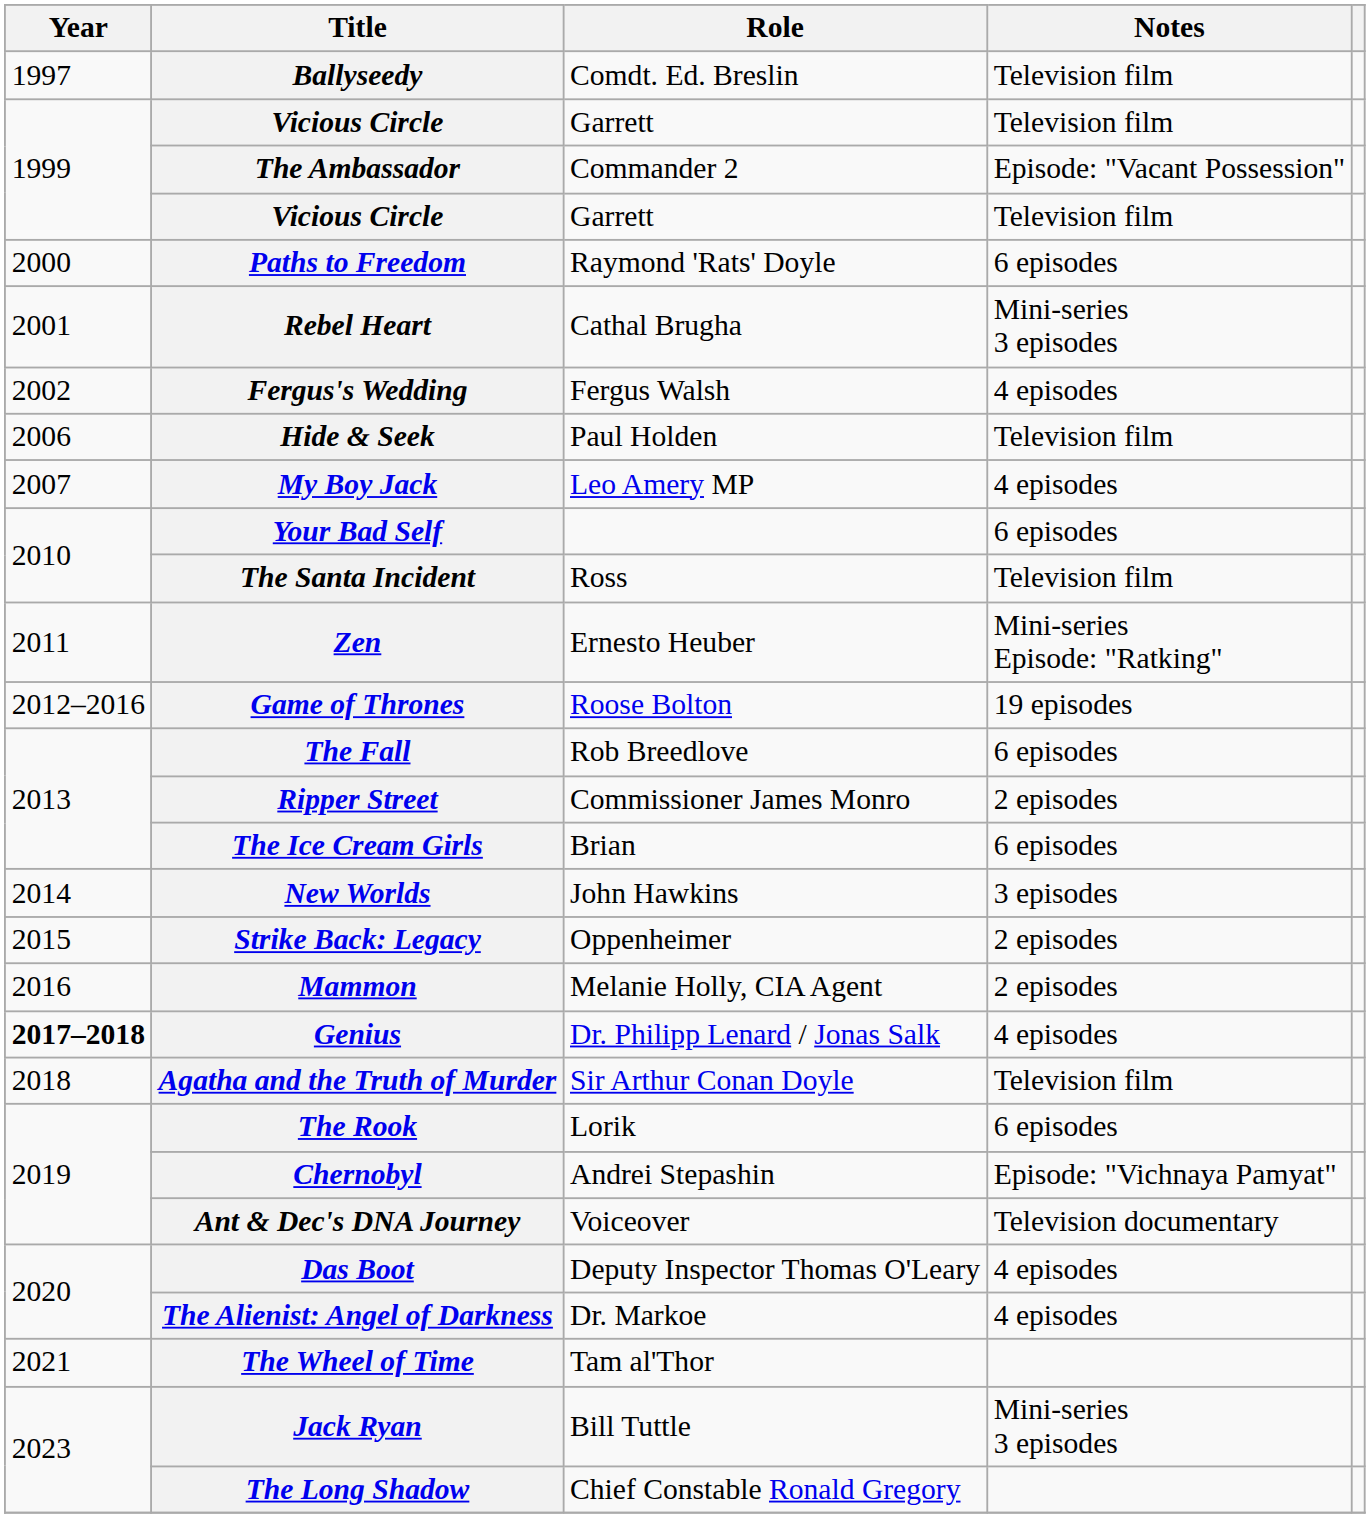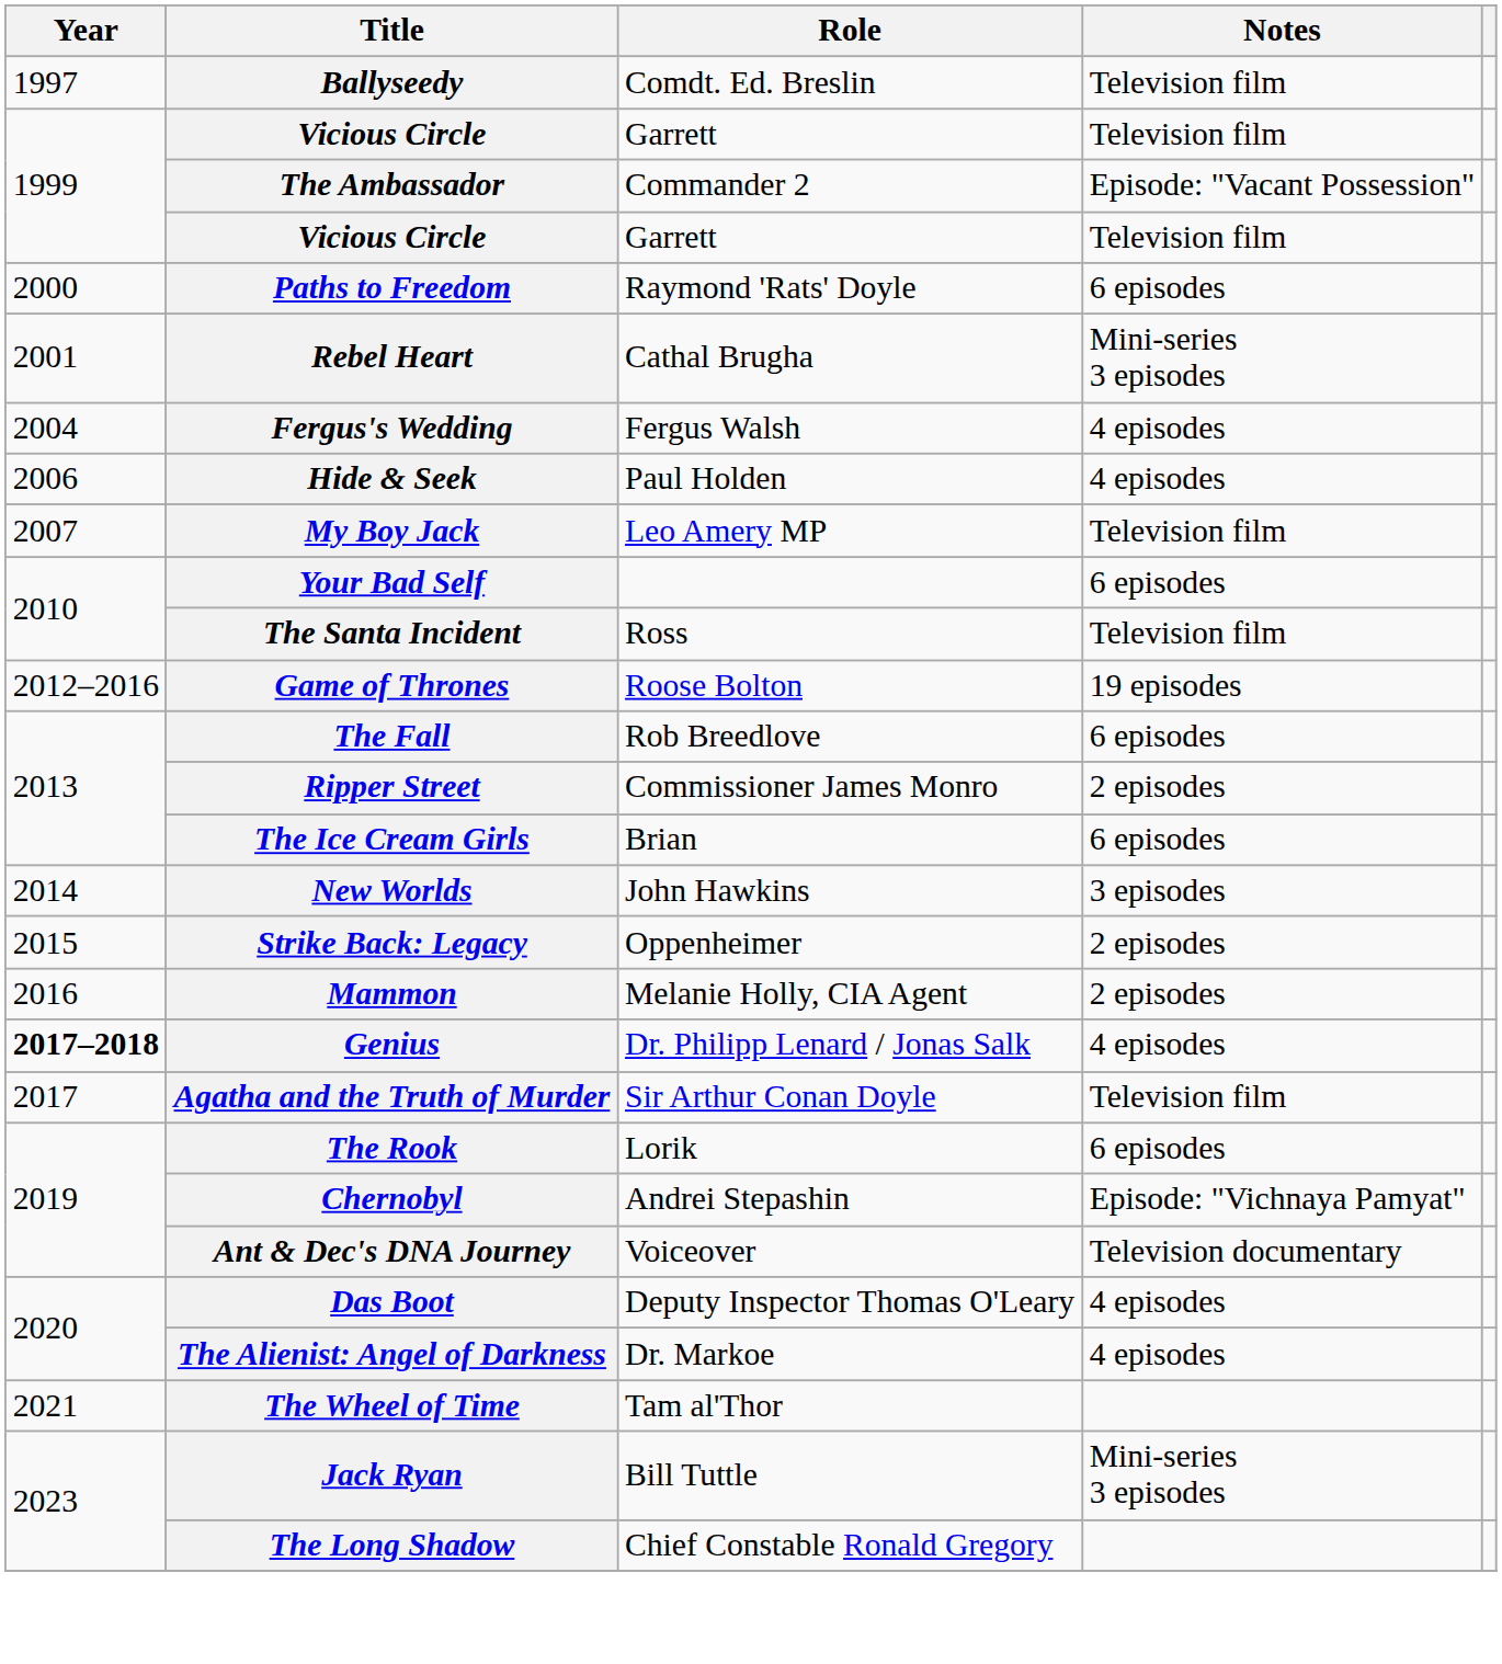 <table class="wikitable plainrowheaders sortable">
 <tr>
 <th scope="col">Year</th>
 <th scope="col">Title</th>
 <th scope="col">Role</th>
 <th scope="col" class="unsortable">Notes</th>
 <th scope="col" class="unsortable"></th>
 </tr>
 <tr>
 <td>1997</td>
 <th scope=row><em>Ballyseedy</em></th>
 <td>Comdt. Ed. Breslin</td>
 <td>Television film</td>
 <td style="text-align:center;"></td>
 </tr>
 <tr>
 <td rowspan=3>1999</td>
 <th scope=row><em>Vicious Circle</em></th>
 <td>Garrett</td>
 <td>Television film</td>
 <td style="text-align:center;"></td>
 </tr>
 <tr>
 <th scope=row><em>The Ambassador</em></th>
 <td>Commander 2</td>
 <td>Episode: "Vacant Possession"</td>
 <td style="text-align:center;"></td>
 </tr>
 <tr>
 <th scope=row><em>Vicious Circle</em></th>
 <td>Garrett</td>
 <td>Television film</td>
 <td style="text-align:center;"></td>
 </tr>
 <tr>
 <td>2000</td>
 <th scope=row><em><a href='#'>Paths to Freedom</a></em></th>
 <td>Raymond 'Rats' Doyle</td>
 <td>6 episodes</td>
 <td style="text-align:center;"></td>
 </tr>
 <tr>
 <td>2001</td>
 <th scope=row><em>Rebel Heart</em></th>
 <td>Cathal Brugha</td>
 <td>Mini-series<br>3 episodes</td>
 <td style="text-align:center;"></td>
 </tr>
 <tr>
-<td>2002</td>
+<td>2004</td>
 <th scope=row><em>Fergus's Wedding</em></th>
 <td>Fergus Walsh</td>
 <td>4 episodes</td>
 <td style="text-align:center;"></td>
 </tr>
 <tr>
 <td>2006</td>
 <th scope=row><em>Hide & Seek</em></th>
 <td>Paul Holden</td>
-<td>Television film</td>
+<td>4 episodes</td>
 <td style="text-align:center;"></td>
 </tr>
 <tr>
 <td>2007</td>
 <th scope=row><em><a href='#'>My Boy Jack</a></em></th>
 <td><a href='#'>Leo Amery</a> MP</td>
-<td>4 episodes</td>
+<td>Television film</td>
 <td style="text-align:center;"></td>
 </tr>
 <tr>
 <td rowspan=2>2010</td>
 <th scope=row><em><a href='#'>Your Bad Self</a></em></th>
 <td></td>
 <td>6 episodes</td>
 <td style="text-align:center;"></td>
 </tr>
 <tr>
 <th scope=row><em>The Santa Incident</em></th>
 <td>Ross</td>
 <td>Television film</td>
-<td style="text-align:center;"></td>
-</tr>
-<tr>
-<td>2011</td>
-<th scope=row><em><a href='#'>Zen</a></em></th>
-<td>Ernesto Heuber</td>
-<td>Mini-series<br>Episode: "Ratking"</td>
 <td style="text-align:center;"></td>
 </tr>
 <tr>
 <td>2012–2016</td>
 <th scope=row><em><a href='#'>Game of Thrones</a></em></th>
 <td><a href='#'>Roose Bolton</a></td>
 <td>19 episodes</td>
 <td style="text-align:center;"></td>
 </tr>
 <tr>
 <td rowspan=3>2013</td>
 <th scope=row><em><a href='#'>The Fall</a></em></th>
 <td>Rob Breedlove</td>
 <td>6 episodes</td>
 <td style="text-align:center;"></td>
 </tr>
 <tr>
 <th scope=row><em><a href='#'>Ripper Street</a></em></th>
 <td>Commissioner James Monro</td>
 <td>2 episodes</td>
 <td style="text-align:center;"></td>
 </tr>
 <tr>
 <th scope=row><em><a href='#'>The Ice Cream Girls</a></em></th>
 <td>Brian</td>
 <td>6 episodes</td>
 <td style="text-align:center;"></td>
 </tr>
 <tr>
 <td>2014</td>
 <th scope=row><em><a href='#'>New Worlds</a></em></th>
 <td>John Hawkins</td>
 <td>3 episodes</td>
 <td style="text-align:center;"></td>
 </tr>
 <tr>
 <td>2015</td>
 <th scope=row><em><a href='#'>Strike Back: Legacy</a></em></th>
 <td>Oppenheimer</td>
 <td>2 episodes</td>
 <td style="text-align:center;"></td>
 </tr>
 <tr>
 <td>2016</td>
 <th scope=row><em><a href='#'>Mammon</a></em></th>
 <td>Melanie Holly, CIA Agent</td>
 <td>2 episodes</td>
 <td style="text-align:center;"></td>
 </tr>
 <tr>
 <td><strong>2017–2018</strong></td>
 <th scope=row><em><a href='#'>Genius</a></em></th>
 <td><a href='#'>Dr. Philipp Lenard</a> / <a href='#'>Jonas Salk</a></td>
 <td>4 episodes</td>
 <td style="text-align:center;"></td>
 </tr>
 <tr>
-<td>2018</td>
+<td>2017</td>
 <th scope=row><em><a href='#'>Agatha and the Truth of Murder</a></em></th>
 <td><a href='#'>Sir Arthur Conan Doyle</a></td>
 <td>Television film</td>
 <td style="text-align:center;"></td>
 </tr>
 <tr>
 <td rowspan=3>2019</td>
 <th scope=row><em><a href='#'>The Rook</a></em></th>
 <td>Lorik</td>
 <td>6 episodes</td>
 <td style="text-align:center;"></td>
 </tr>
 <tr>
 <th scope=row><em><a href='#'>Chernobyl</a></em></th>
 <td>Andrei Stepashin</td>
 <td>Episode: "Vichnaya Pamyat"</td>
 <td style="text-align:center;"></td>
 </tr>
 <tr>
 <th scope=row><em>Ant & Dec's DNA Journey</em></th>
 <td>Voiceover</td>
 <td>Television documentary</td>
 <td style="text-align:center;"></td>
 </tr>
 <tr>
 <td rowspan=2>2020</td>
 <th scope=row><em><a href='#'>Das Boot</a></em></th>
 <td>Deputy Inspector Thomas O'Leary</td>
 <td>4 episodes</td>
 <td style="text-align:center;"></td>
 </tr>
 <tr>
 <th scope=row><em><a href='#'>The Alienist: Angel of Darkness</a></em></th>
 <td>Dr. Markoe</td>
 <td>4 episodes</td>
 <td style="text-align:center;"></td>
 </tr>
 <tr>
 <td>2021</td>
 <th scope=row><em><a href='#'>The Wheel of Time</a></em></th>
 <td>Tam al'Thor</td>
 <td></td>
 <td style="text-align:center;"></td>
 </tr>
 <tr>
 <td rowspan=2>2023</td>
 <th scope=row><em><a href='#'>Jack Ryan</a></em></th>
 <td>Bill Tuttle</td>
 <td>Mini-series<br>3 episodes</td>
 <td style="text-align:center;"></td>
 </tr>
 <tr>
 <th scope=row><em><a href='#'>The Long Shadow</a></em></th>
 <td>Chief Constable <a href='#'>Ronald Gregory</a></td>
 <td></td>
 <td></td>
 </tr>
 <tr>
 </tr>
 </table>
